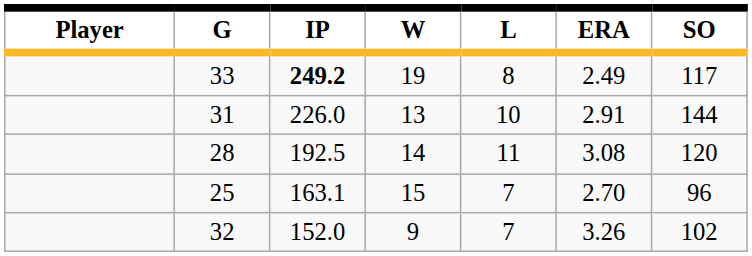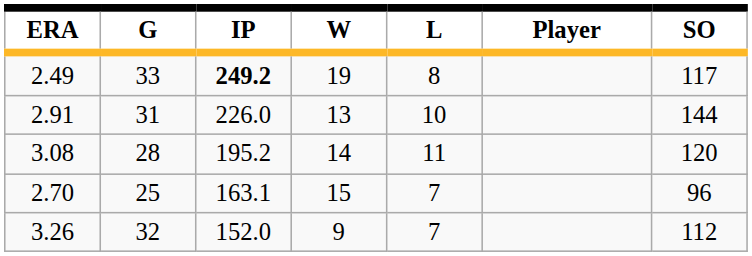 <table class="wikitable sortable">
 <tr>
-<th style="background:#FFFFFF; border-top:#000000 5px solid; border-bottom:#FDB827 5px solid;" width="16%">Player</th>
+<th style="background:#FFFFFF; border-top:#000000 5px solid; border-bottom:#FDB827 5px solid;" width="9%">ERA</th>
 <th style="background:#FFFFFF; border-top:#000000 5px solid; border-bottom:#FDB827 5px solid;" width="9%">G</th>
 <th style="background:#FFFFFF; border-top:#000000 5px solid; border-bottom:#FDB827 5px solid;" width="9%">IP</th>
 <th style="background:#FFFFFF; border-top:#000000 5px solid; border-bottom:#FDB827 5px solid;" width="9%">W</th>
 <th style="background:#FFFFFF; border-top:#000000 5px solid; border-bottom:#FDB827 5px solid;" width="9%">L</th>
-<th style="background:#FFFFFF; border-top:#000000 5px solid; border-bottom:#FDB827 5px solid;" width="9%">ERA</th>
+<th style="background:#FFFFFF; border-top:#000000 5px solid; border-bottom:#FDB827 5px solid;" width="16%">Player</th>
 <th style="background:#FFFFFF; border-top:#000000 5px solid; border-bottom:#FDB827 5px solid;" width="9%">SO</th>
 </tr>
 <tr align="center">
-<td></td>
+<td>2.49</td>
 <td>33</td>
 <td><strong>249.2</strong></td>
 <td>19</td>
 <td>8</td>
-<td>2.49</td>
+<td></td>
 <td>117</td>
 </tr>
 <tr align="center">
-<td></td>
+<td>2.91</td>
 <td>31</td>
 <td>226.0</td>
 <td>13</td>
 <td>10</td>
-<td>2.91</td>
+<td></td>
 <td>144</td>
 </tr>
 <tr align="center">
-<td></td>
+<td>3.08</td>
 <td>28</td>
-<td>192.5</td>
+<td>195.2</td>
 <td>14</td>
 <td>11</td>
-<td>3.08</td>
+<td></td>
 <td>120</td>
 </tr>
 <tr align="center">
-<td></td>
+<td>2.70</td>
 <td>25</td>
 <td>163.1</td>
 <td>15</td>
 <td>7</td>
-<td>2.70</td>
+<td></td>
 <td>96</td>
 </tr>
 <tr align="center">
-<td></td>
+<td>3.26</td>
 <td>32</td>
 <td>152.0</td>
 <td>9</td>
 <td>7</td>
-<td>3.26</td>
-<td>102</td>
+<td></td>
+<td>112</td>
 </tr>
 </table>
